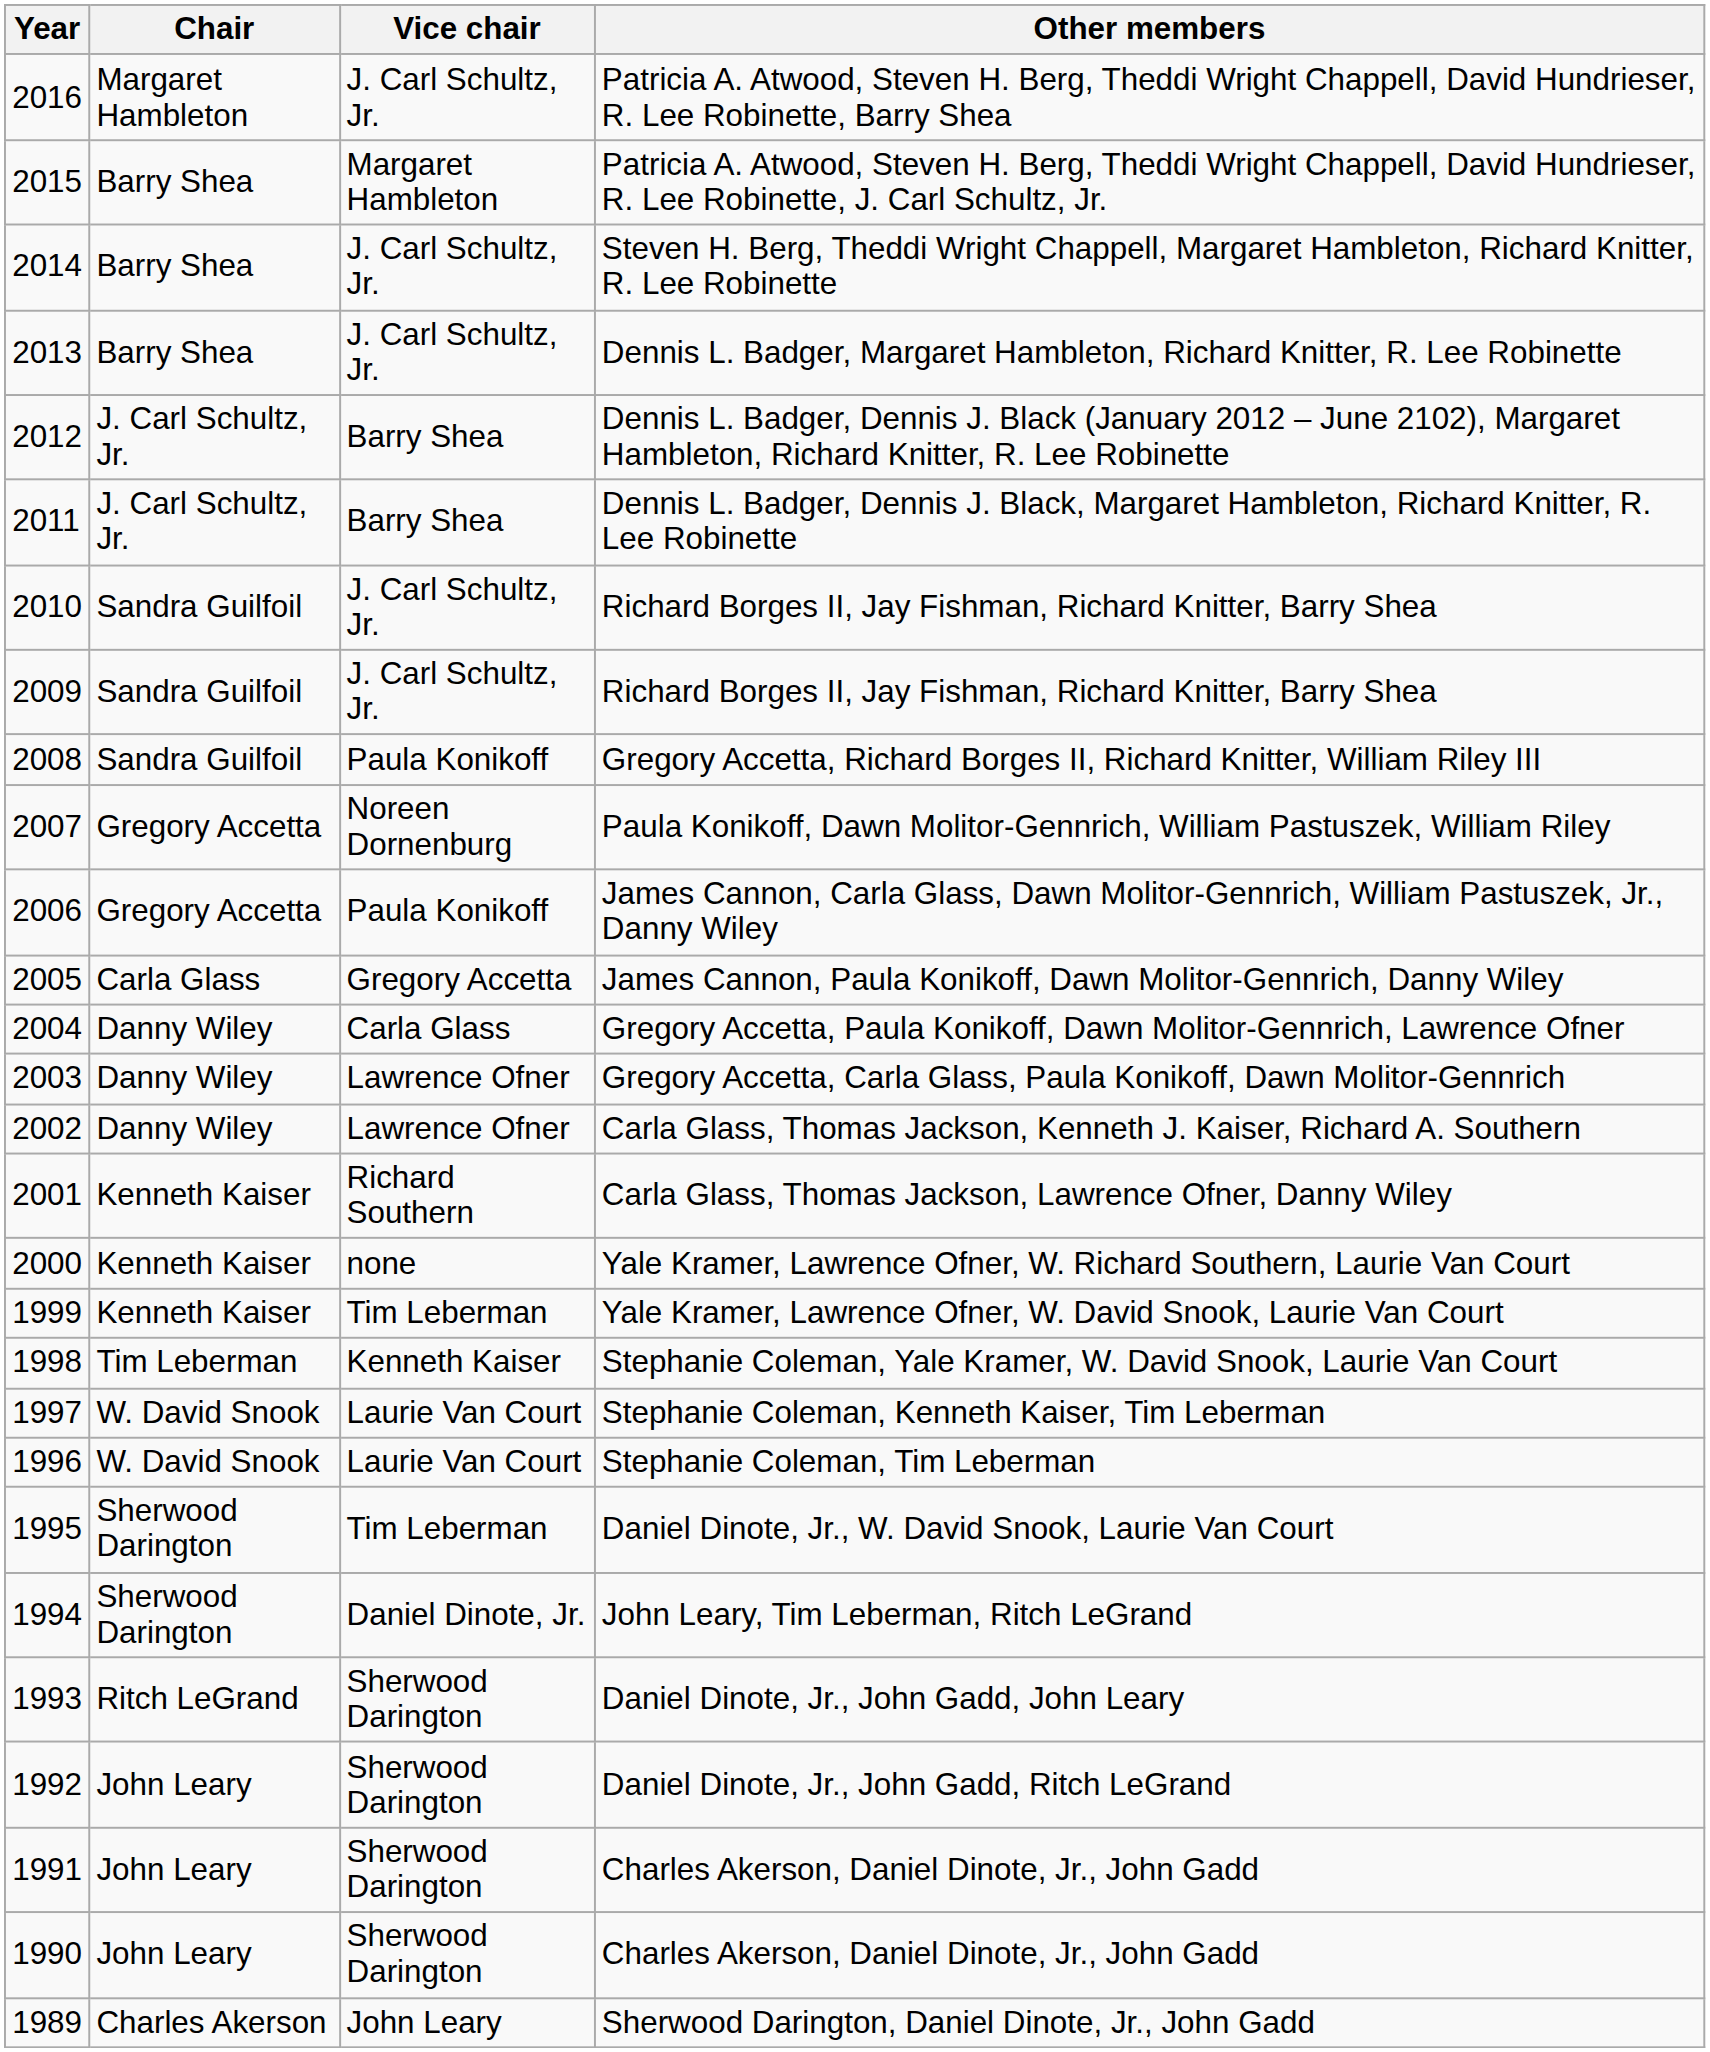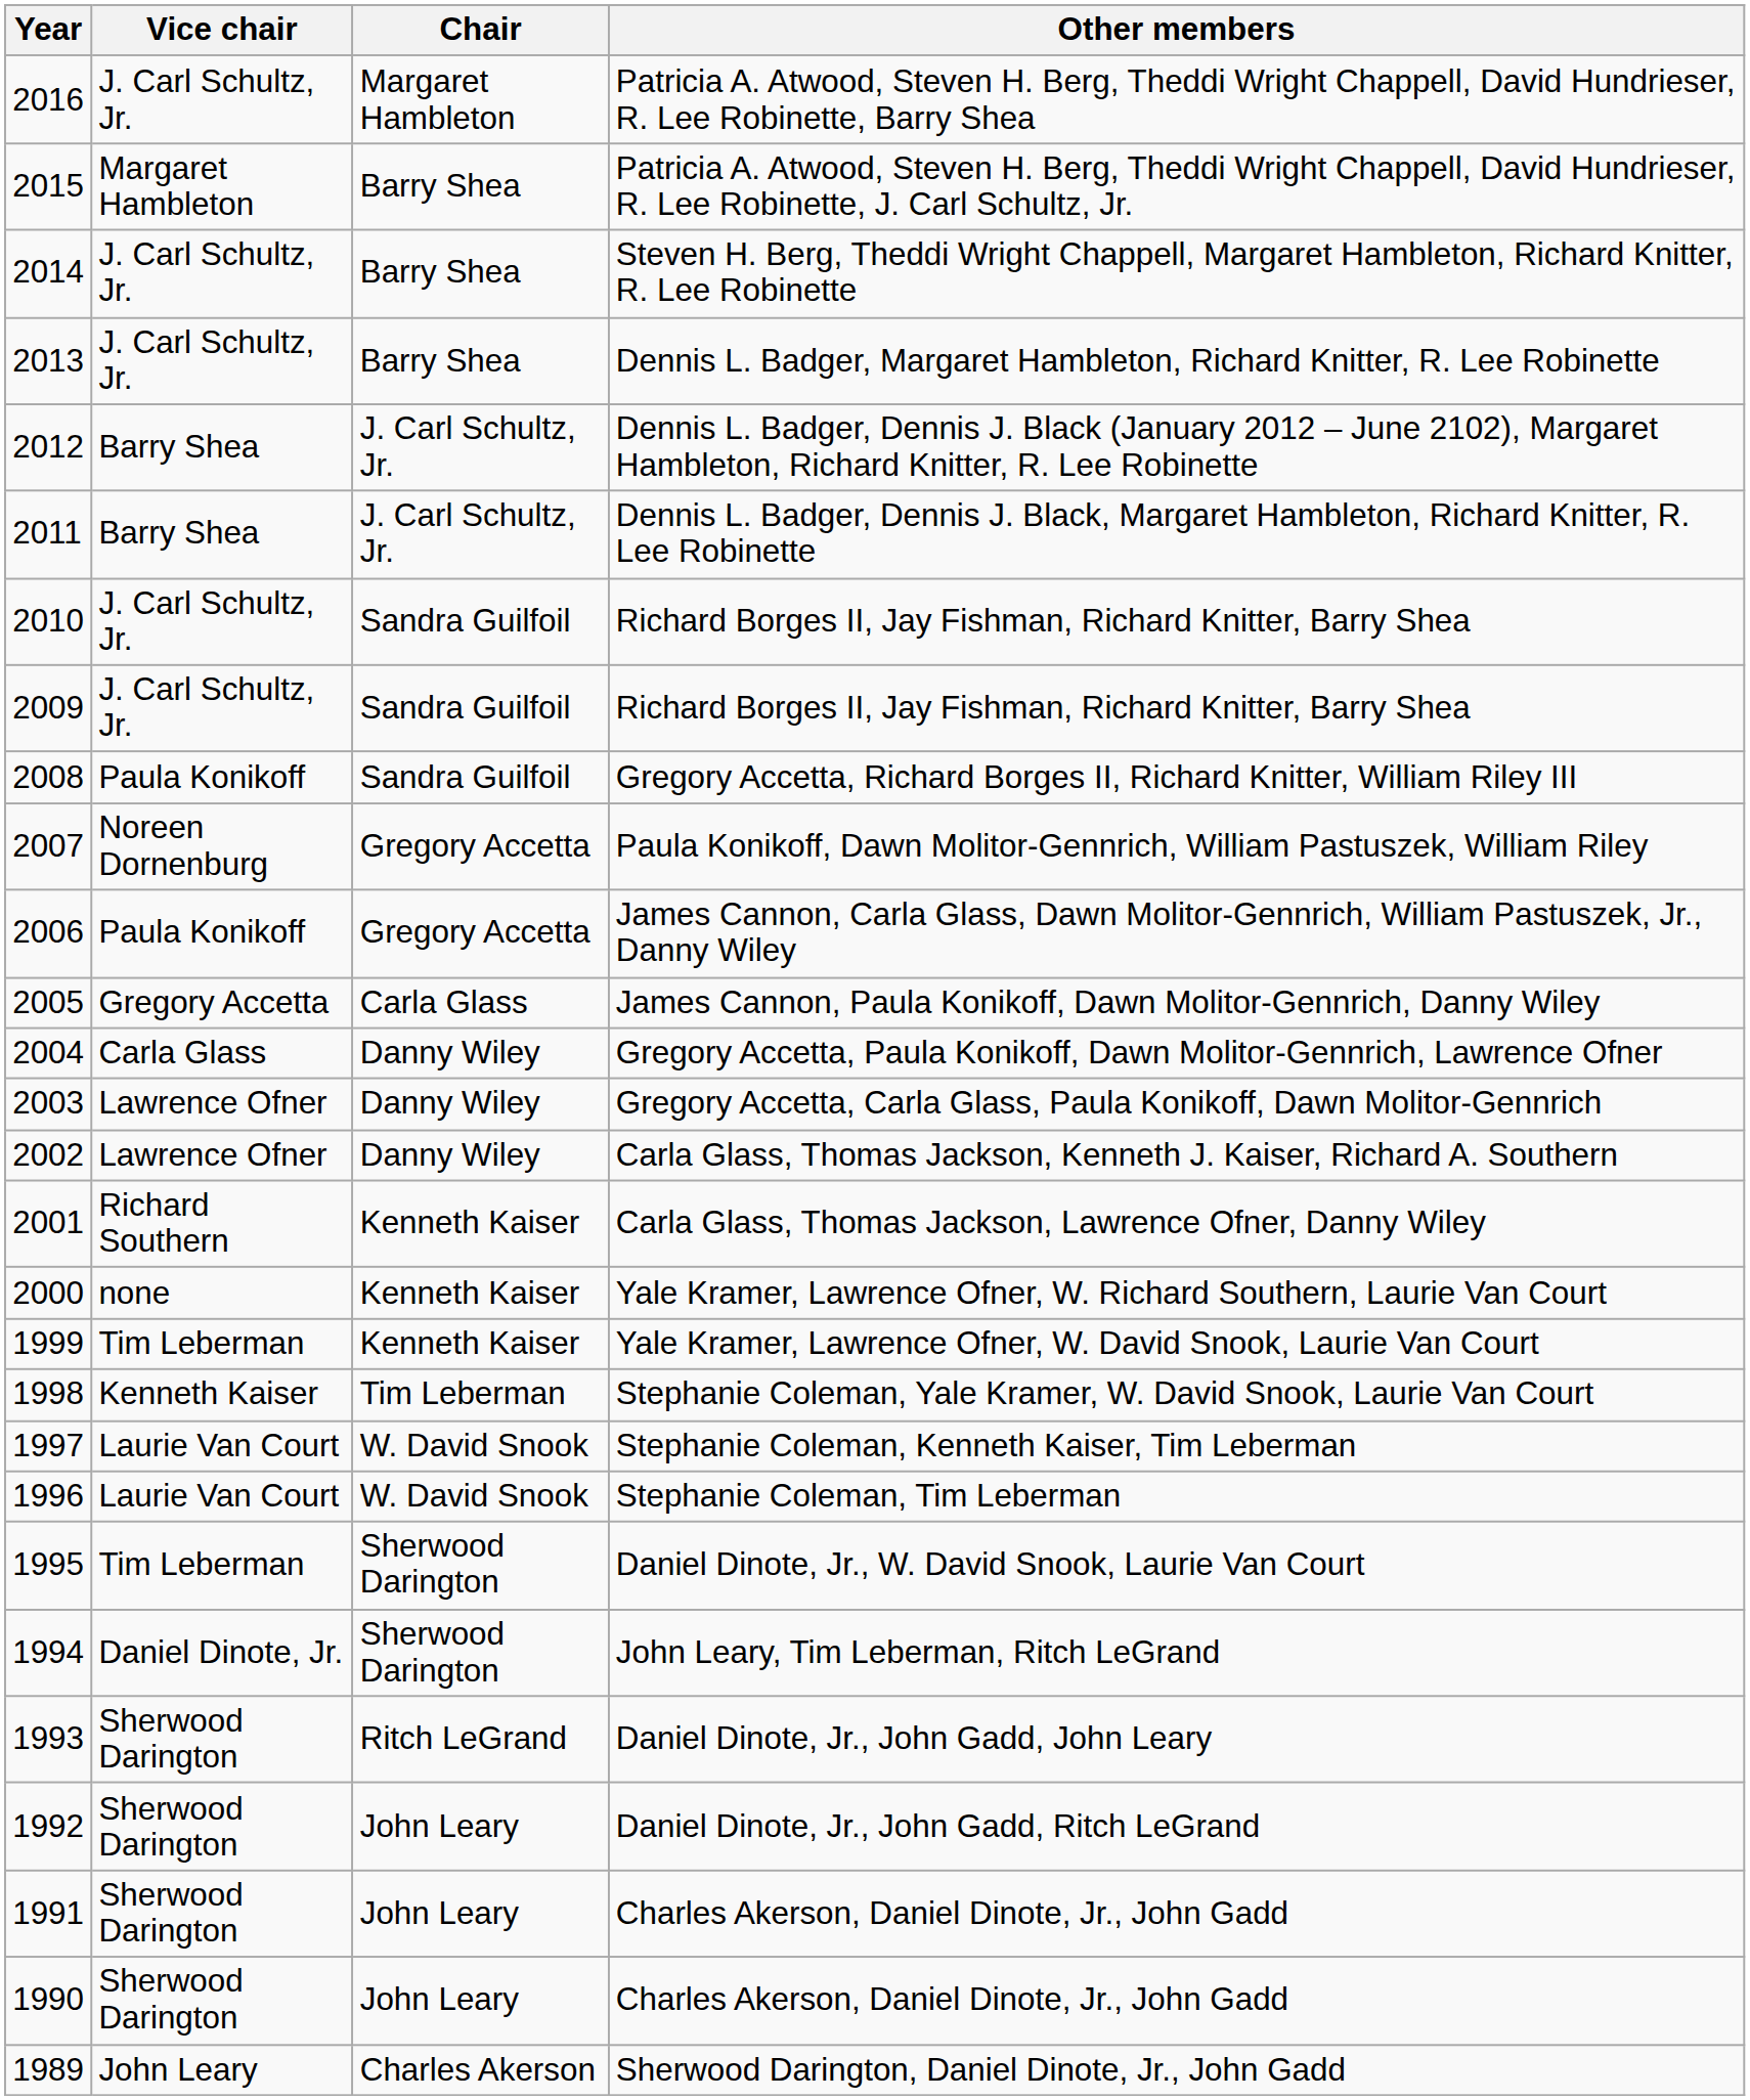 <table class="wikitable">
 <tr>
 <th>Year</th>
+<th>Vice chair</th>
 <th>Chair</th>
-<th>Vice chair</th>
 <th>Other members</th>
 </tr>
 <tr>
 <td>2016</td>
+<td>J. Carl Schultz, Jr.</td>
 <td>Margaret Hambleton</td>
-<td>J. Carl Schultz, Jr.</td>
 <td>Patricia A. Atwood, Steven H. Berg, Theddi Wright Chappell, David Hundrieser, R. Lee Robinette, Barry Shea</td>
 </tr>
 <tr>
 <td>2015</td>
+<td>Margaret Hambleton</td>
 <td>Barry Shea</td>
-<td>Margaret Hambleton</td>
 <td>Patricia A. Atwood, Steven H. Berg, Theddi Wright Chappell, David Hundrieser, R. Lee Robinette, J. Carl Schultz, Jr.</td>
 </tr>
 <tr>
 <td>2014</td>
+<td>J. Carl Schultz, Jr.</td>
 <td>Barry Shea</td>
-<td>J. Carl Schultz, Jr.</td>
 <td>Steven H. Berg, Theddi Wright Chappell, Margaret Hambleton, Richard Knitter, R. Lee Robinette</td>
 </tr>
 <tr |->
 <td>2013</td>
+<td>J. Carl Schultz, Jr.</td>
 <td>Barry Shea</td>
-<td>J. Carl Schultz, Jr.</td>
 <td>Dennis L. Badger, Margaret Hambleton, Richard Knitter, R. Lee Robinette</td>
 </tr>
 <tr |->
 <td>2012</td>
+<td>Barry Shea</td>
 <td>J. Carl Schultz, Jr.</td>
-<td>Barry Shea</td>
 <td>Dennis L. Badger, Dennis J. Black (January 2012 – June 2102), Margaret Hambleton, Richard Knitter, R. Lee Robinette</td>
 </tr>
 <tr>
 <td>2011</td>
+<td>Barry Shea</td>
 <td>J. Carl Schultz, Jr.</td>
-<td>Barry Shea</td>
 <td>Dennis L. Badger, Dennis J. Black, Margaret Hambleton, Richard Knitter, R. Lee Robinette</td>
 </tr>
 <tr>
 <td>2010</td>
+<td>J. Carl Schultz, Jr.</td>
 <td>Sandra Guilfoil</td>
-<td>J. Carl Schultz, Jr.</td>
 <td>Richard Borges II, Jay Fishman, Richard Knitter, Barry Shea</td>
 </tr>
 <tr>
 <td>2009</td>
+<td>J. Carl Schultz, Jr.</td>
 <td>Sandra Guilfoil</td>
-<td>J. Carl Schultz, Jr.</td>
 <td>Richard Borges II, Jay Fishman, Richard Knitter, Barry Shea</td>
 </tr>
 <tr>
 <td>2008</td>
+<td>Paula Konikoff</td>
 <td>Sandra Guilfoil</td>
-<td>Paula Konikoff</td>
 <td>Gregory Accetta, Richard Borges II, Richard Knitter, William Riley III</td>
 </tr>
 <tr>
 <td>2007</td>
+<td>Noreen Dornenburg</td>
 <td>Gregory Accetta</td>
-<td>Noreen Dornenburg</td>
 <td>Paula Konikoff, Dawn Molitor-Gennrich, William Pastuszek, William Riley</td>
 </tr>
 <tr>
 <td>2006</td>
+<td>Paula Konikoff</td>
 <td>Gregory Accetta</td>
-<td>Paula Konikoff</td>
 <td>James Cannon, Carla Glass, Dawn Molitor-Gennrich, William Pastuszek, Jr., Danny Wiley</td>
 </tr>
 <tr>
 <td>2005</td>
+<td>Gregory Accetta</td>
 <td>Carla Glass</td>
-<td>Gregory Accetta</td>
 <td>James Cannon, Paula Konikoff, Dawn Molitor-Gennrich, Danny Wiley</td>
 </tr>
 <tr>
 <td>2004</td>
+<td>Carla Glass</td>
 <td>Danny Wiley</td>
-<td>Carla Glass</td>
 <td>Gregory Accetta, Paula Konikoff, Dawn Molitor-Gennrich, Lawrence Ofner</td>
 </tr>
 <tr>
 <td>2003</td>
+<td>Lawrence Ofner</td>
 <td>Danny Wiley</td>
-<td>Lawrence Ofner</td>
 <td>Gregory Accetta, Carla Glass, Paula Konikoff, Dawn Molitor-Gennrich</td>
 </tr>
 <tr>
 <td>2002</td>
+<td>Lawrence Ofner</td>
 <td>Danny Wiley</td>
-<td>Lawrence Ofner</td>
 <td>Carla Glass, Thomas Jackson, Kenneth J. Kaiser, Richard A. Southern</td>
 </tr>
 <tr>
 <td>2001</td>
+<td>Richard Southern</td>
 <td>Kenneth Kaiser</td>
-<td>Richard Southern</td>
 <td>Carla Glass, Thomas Jackson, Lawrence Ofner, Danny Wiley</td>
 </tr>
 <tr>
 <td>2000</td>
+<td>none</td>
 <td>Kenneth Kaiser</td>
-<td>none</td>
 <td>Yale Kramer, Lawrence Ofner, W. Richard Southern, Laurie Van Court</td>
 </tr>
 <tr>
 <td>1999</td>
+<td>Tim Leberman</td>
 <td>Kenneth Kaiser</td>
-<td>Tim Leberman</td>
 <td>Yale Kramer, Lawrence Ofner, W. David Snook, Laurie Van Court</td>
 </tr>
 <tr>
 <td>1998</td>
+<td>Kenneth Kaiser</td>
 <td>Tim Leberman</td>
-<td>Kenneth Kaiser</td>
 <td>Stephanie Coleman, Yale Kramer, W. David Snook, Laurie Van Court</td>
 </tr>
 <tr>
 <td>1997</td>
+<td>Laurie Van Court</td>
 <td>W. David Snook</td>
-<td>Laurie Van Court</td>
 <td>Stephanie Coleman, Kenneth Kaiser, Tim Leberman</td>
 </tr>
 <tr>
 <td>1996</td>
+<td>Laurie Van Court</td>
 <td>W. David Snook</td>
-<td>Laurie Van Court</td>
 <td>Stephanie Coleman, Tim Leberman</td>
 </tr>
 <tr>
 <td>1995</td>
+<td>Tim Leberman</td>
 <td>Sherwood Darington</td>
-<td>Tim Leberman</td>
 <td>Daniel Dinote, Jr., W. David Snook, Laurie Van Court</td>
 </tr>
 <tr>
 <td>1994</td>
+<td>Daniel Dinote, Jr.</td>
 <td>Sherwood Darington</td>
-<td>Daniel Dinote, Jr.</td>
 <td>John Leary, Tim Leberman, Ritch LeGrand</td>
 </tr>
 <tr>
 <td>1993</td>
+<td>Sherwood Darington</td>
 <td>Ritch LeGrand</td>
-<td>Sherwood Darington</td>
 <td>Daniel Dinote, Jr., John Gadd, John Leary</td>
 </tr>
 <tr>
 <td>1992</td>
+<td>Sherwood Darington</td>
 <td>John Leary</td>
-<td>Sherwood Darington</td>
 <td>Daniel Dinote, Jr., John Gadd, Ritch LeGrand</td>
 </tr>
 <tr>
 <td>1991</td>
+<td>Sherwood Darington</td>
 <td>John Leary</td>
-<td>Sherwood Darington</td>
 <td>Charles Akerson, Daniel Dinote, Jr., John Gadd</td>
 </tr>
 <tr>
 <td>1990</td>
+<td>Sherwood Darington</td>
 <td>John Leary</td>
-<td>Sherwood Darington</td>
 <td>Charles Akerson, Daniel Dinote, Jr., John Gadd</td>
 </tr>
 <tr>
 <td>1989</td>
+<td>John Leary</td>
 <td>Charles Akerson</td>
-<td>John Leary</td>
 <td>Sherwood Darington, Daniel Dinote, Jr., John Gadd</td>
 </tr>
 </table>
